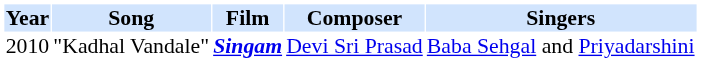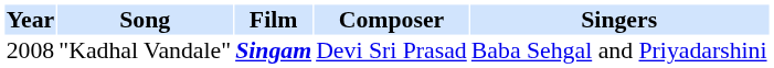 <table cellspacing="1" cellpadding="1" border="0">
 <tr bgcolor="#d1e4fd">
 <th>Year</th>
 <th>Song</th>
 <th>Film</th>
 <th>Composer</th>
 <th>Singers</th>
 </tr>
 <tr>
-<td>2010</td>
+<td>2008</td>
 <td>"Kadhal Vandale"</td>
 <td><strong><em><a href='#'>Singam</a></em></strong></td>
 <td><a href='#'>Devi Sri Prasad</a></td>
 <td><a href='#'>Baba Sehgal</a> and <a href='#'>Priyadarshini</a></td>
 </tr>
 </table>
